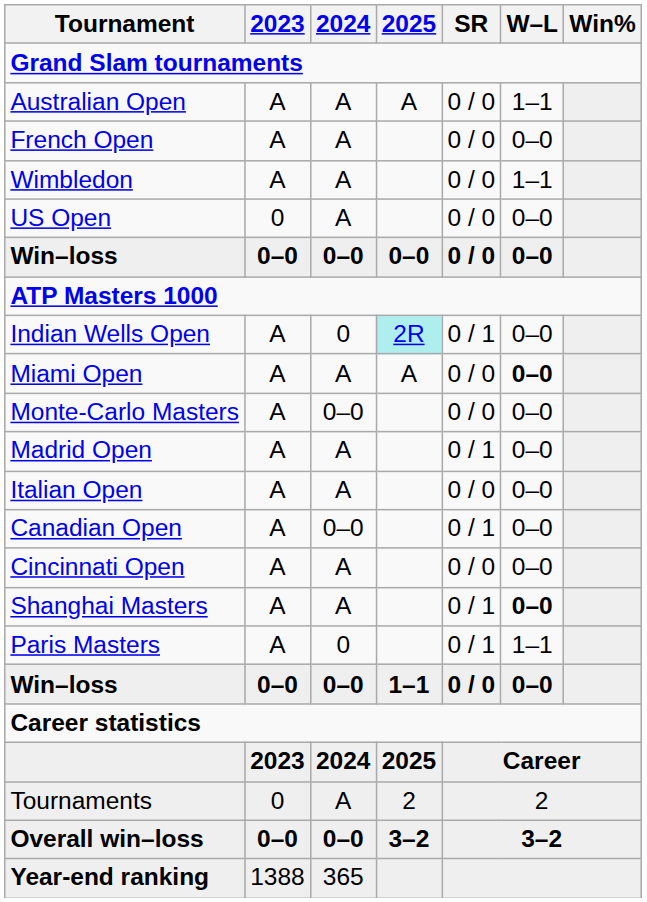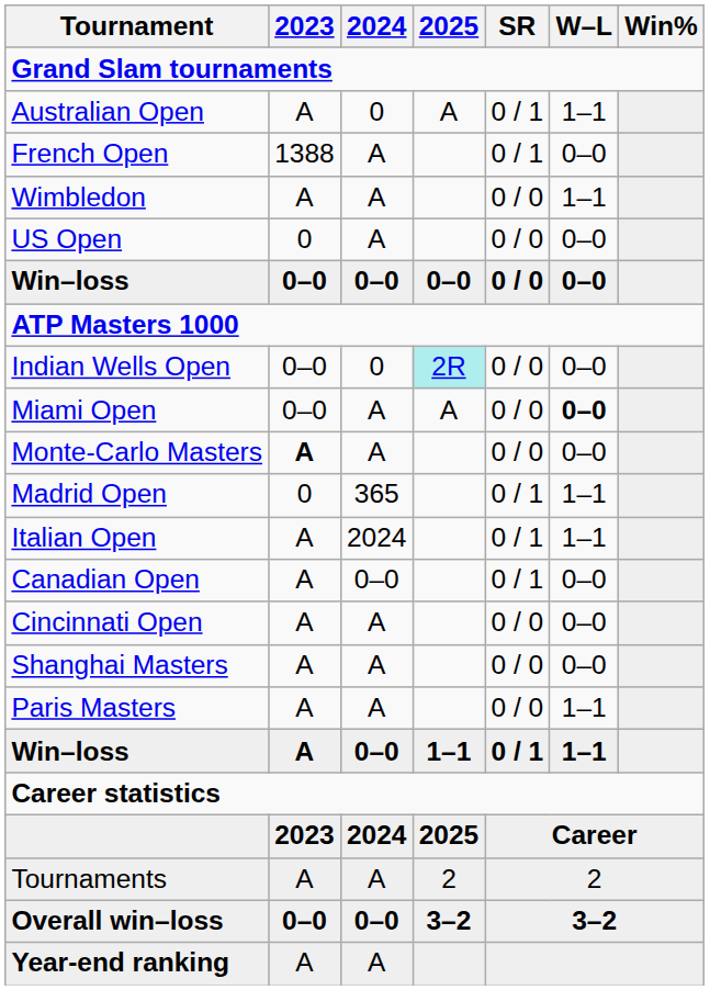 <table class=wikitable style=text-align:center;>
 <tr>
 <th>Tournament</th>
 <th><a href='#'>2023</a></th>
 <th><a href='#'>2024</a></th>
 <th><a href='#'>2025</a></th>
 <th>SR</th>
 <th>W–L</th>
 <th>Win%</th>
 </tr>
 <tr>
 <td colspan=8 align="left"><strong><a href='#'>Grand Slam tournaments</a></strong></td>
 </tr>
 <tr>
 <td align=left><a href='#'>Australian Open</a></td>
 <td>A</td>
+<td>0</td>
 <td>A</td>
-<td>A</td>
-<td>0 / 0</td>
+<td>0 / 1</td>
 <td>1–1</td>
 <td bgcolor=efefef></td>
 </tr>
 <tr>
 <td align=left><a href='#'>French Open</a></td>
-<td>A</td>
+<td>1388</td>
 <td>A</td>
 <td></td>
-<td>0 / 0</td>
+<td>0 / 1</td>
 <td>0–0</td>
 <td bgcolor=efefef></td>
 </tr>
 <tr>
 <td align=left><a href='#'>Wimbledon</a></td>
 <td>A</td>
 <td>A</td>
 <td></td>
 <td>0 / 0</td>
 <td>1–1</td>
 <td bgcolor=efefef></td>
 </tr>
 <tr>
 <td align=left><a href='#'>US Open</a></td>
 <td>0</td>
 <td>A</td>
 <td></td>
 <td>0 / 0</td>
 <td>0–0</td>
 <td bgcolor=efefef></td>
 </tr>
 <tr style=font-weight:bold;background:#efefef>
 <td style=text-align:left>Win–loss</td>
 <td>0–0</td>
 <td>0–0</td>
 <td>0–0</td>
 <td>0 / 0</td>
 <td>0–0</td>
 <td bgcolor=efefef></td>
 </tr>
 <tr>
 <td colspan=8 align="left"><strong><a href='#'>ATP Masters 1000</a></strong></td>
 </tr>
 <tr>
 <td align=left><a href='#'>Indian Wells Open</a></td>
-<td>A</td>
+<td>0–0</td>
 <td>0</td>
 <td style=background:#afeeee><a href='#'>2R</a></td>
-<td>0 / 1</td>
+<td>0 / 0</td>
 <td>0–0</td>
 <td bgcolor=efefef></td>
 </tr>
 <tr>
 <td align=left><a href='#'>Miami Open</a></td>
-<td>A</td>
+<td>0–0</td>
 <td>A</td>
 <td>A</td>
 <td>0 / 0</td>
 <td><strong>0–0</strong></td>
 <td bgcolor=efefef></td>
 </tr>
 <tr>
 <td align=left><a href='#'>Monte-Carlo Masters</a></td>
+<td><strong>A</strong></td>
 <td>A</td>
-<td>0–0</td>
 <td></td>
 <td>0 / 0</td>
 <td>0–0</td>
 <td bgcolor=efefef></td>
 </tr>
 <tr>
 <td align=left><a href='#'>Madrid Open</a></td>
-<td>A</td>
-<td>A</td>
+<td>0</td>
+<td>365</td>
 <td></td>
 <td>0 / 1</td>
-<td>0–0</td>
+<td>1–1</td>
 <td bgcolor=efefef></td>
 </tr>
 <tr>
 <td align=left><a href='#'>Italian Open</a></td>
 <td>A</td>
-<td>A</td>
+<td>2024</td>
 <td></td>
-<td>0 / 0</td>
-<td>0–0</td>
+<td>0 / 1</td>
+<td>1–1</td>
 <td bgcolor=efefef></td>
 </tr>
 <tr>
 <td align=left><a href='#'>Canadian Open</a></td>
 <td>A</td>
 <td>0–0</td>
 <td></td>
 <td>0 / 1</td>
 <td>0–0</td>
 <td bgcolor=efefef></td>
 </tr>
 <tr>
 <td align=left><a href='#'>Cincinnati Open</a></td>
 <td>A</td>
 <td>A</td>
 <td></td>
 <td>0 / 0</td>
 <td>0–0</td>
 <td bgcolor=efefef></td>
 </tr>
 <tr>
 <td align=left><a href='#'>Shanghai Masters</a></td>
 <td>A</td>
 <td>A</td>
 <td></td>
-<td>0 / 1</td>
-<td><strong>0–0</strong></td>
+<td>0 / 0</td>
+<td>0–0</td>
 <td bgcolor=efefef></td>
 </tr>
 <tr>
 <td align=left><a href='#'>Paris Masters</a></td>
 <td>A</td>
-<td>0</td>
+<td>A</td>
 <td></td>
-<td>0 / 1</td>
+<td>0 / 0</td>
 <td>1–1</td>
 <td bgcolor=efefef></td>
 </tr>
 <tr style=font-weight:bold;background:#efefef>
 <td style=text-align:left>Win–loss</td>
-<td>0–0</td>
+<td>A</td>
 <td>0–0</td>
 <td>1–1</td>
-<td>0 / 0</td>
-<td>0–0</td>
+<td>0 / 1</td>
+<td>1–1</td>
 <td bgcolor=efefef></td>
 </tr>
 <tr>
 <td colspan=8 align="left"><strong>Career statistics</strong></td>
 </tr>
 <tr style=font-weight:bold;background:#efefef>
 <td></td>
 <td>2023</td>
 <td>2024</td>
 <td>2025</td>
 <td colspan="3">Career</td>
 </tr>
 <tr bgcolor=efefef>
 <td align=left>Tournaments</td>
-<td>0</td>
+<td>A</td>
 <td>A</td>
 <td>2</td>
 <td colspan="3">2</td>
 </tr>
 <tr style=font-weight:bold;background:#efefef>
 <td style=text-align:left>Overall win–loss</td>
 <td>0–0</td>
 <td>0–0</td>
 <td>3–2</td>
 <td colspan="3">3–2</td>
 </tr>
 <tr bgcolor=efefef>
 <td align=left><strong>Year-end ranking</strong></td>
-<td>1388</td>
-<td>365</td>
+<td>A</td>
+<td>A</td>
 <td></td>
 <td colspan="3"><strong></strong></td>
 </tr>
 </table>
